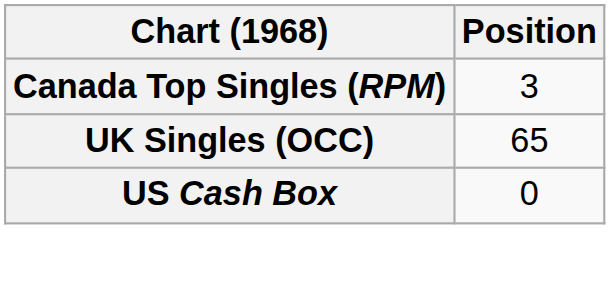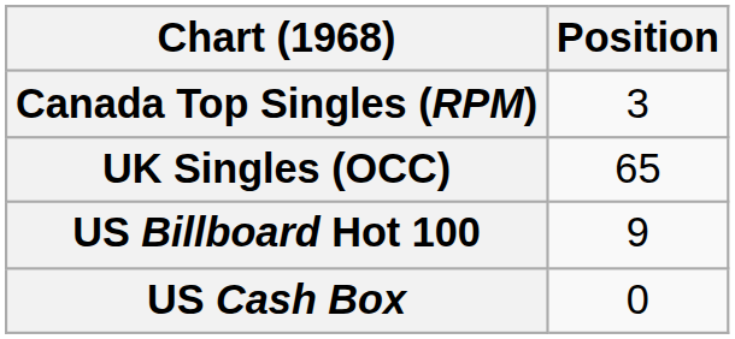 <table class="wikitable sortable plainrowheaders" style="text-align:center">
 <tr>
 <th>Chart (1968)</th>
 <th>Position</th>
 </tr>
 <tr>
 <th scope="row">Canada Top Singles (<em>RPM</em>)</th>
 <td>3</td>
 </tr>
 <tr>
 <th scope="row">UK Singles (OCC)</th>
 <td>65</td>
 </tr>
 <tr>
+<th scope="row">US <em>Billboard</em> Hot 100</th>
+<td>9</td>
+</tr>
+<tr>
 <th scope="row">US <em>Cash Box</em></th>
 <td>0</td>
 </tr>
 </table>
